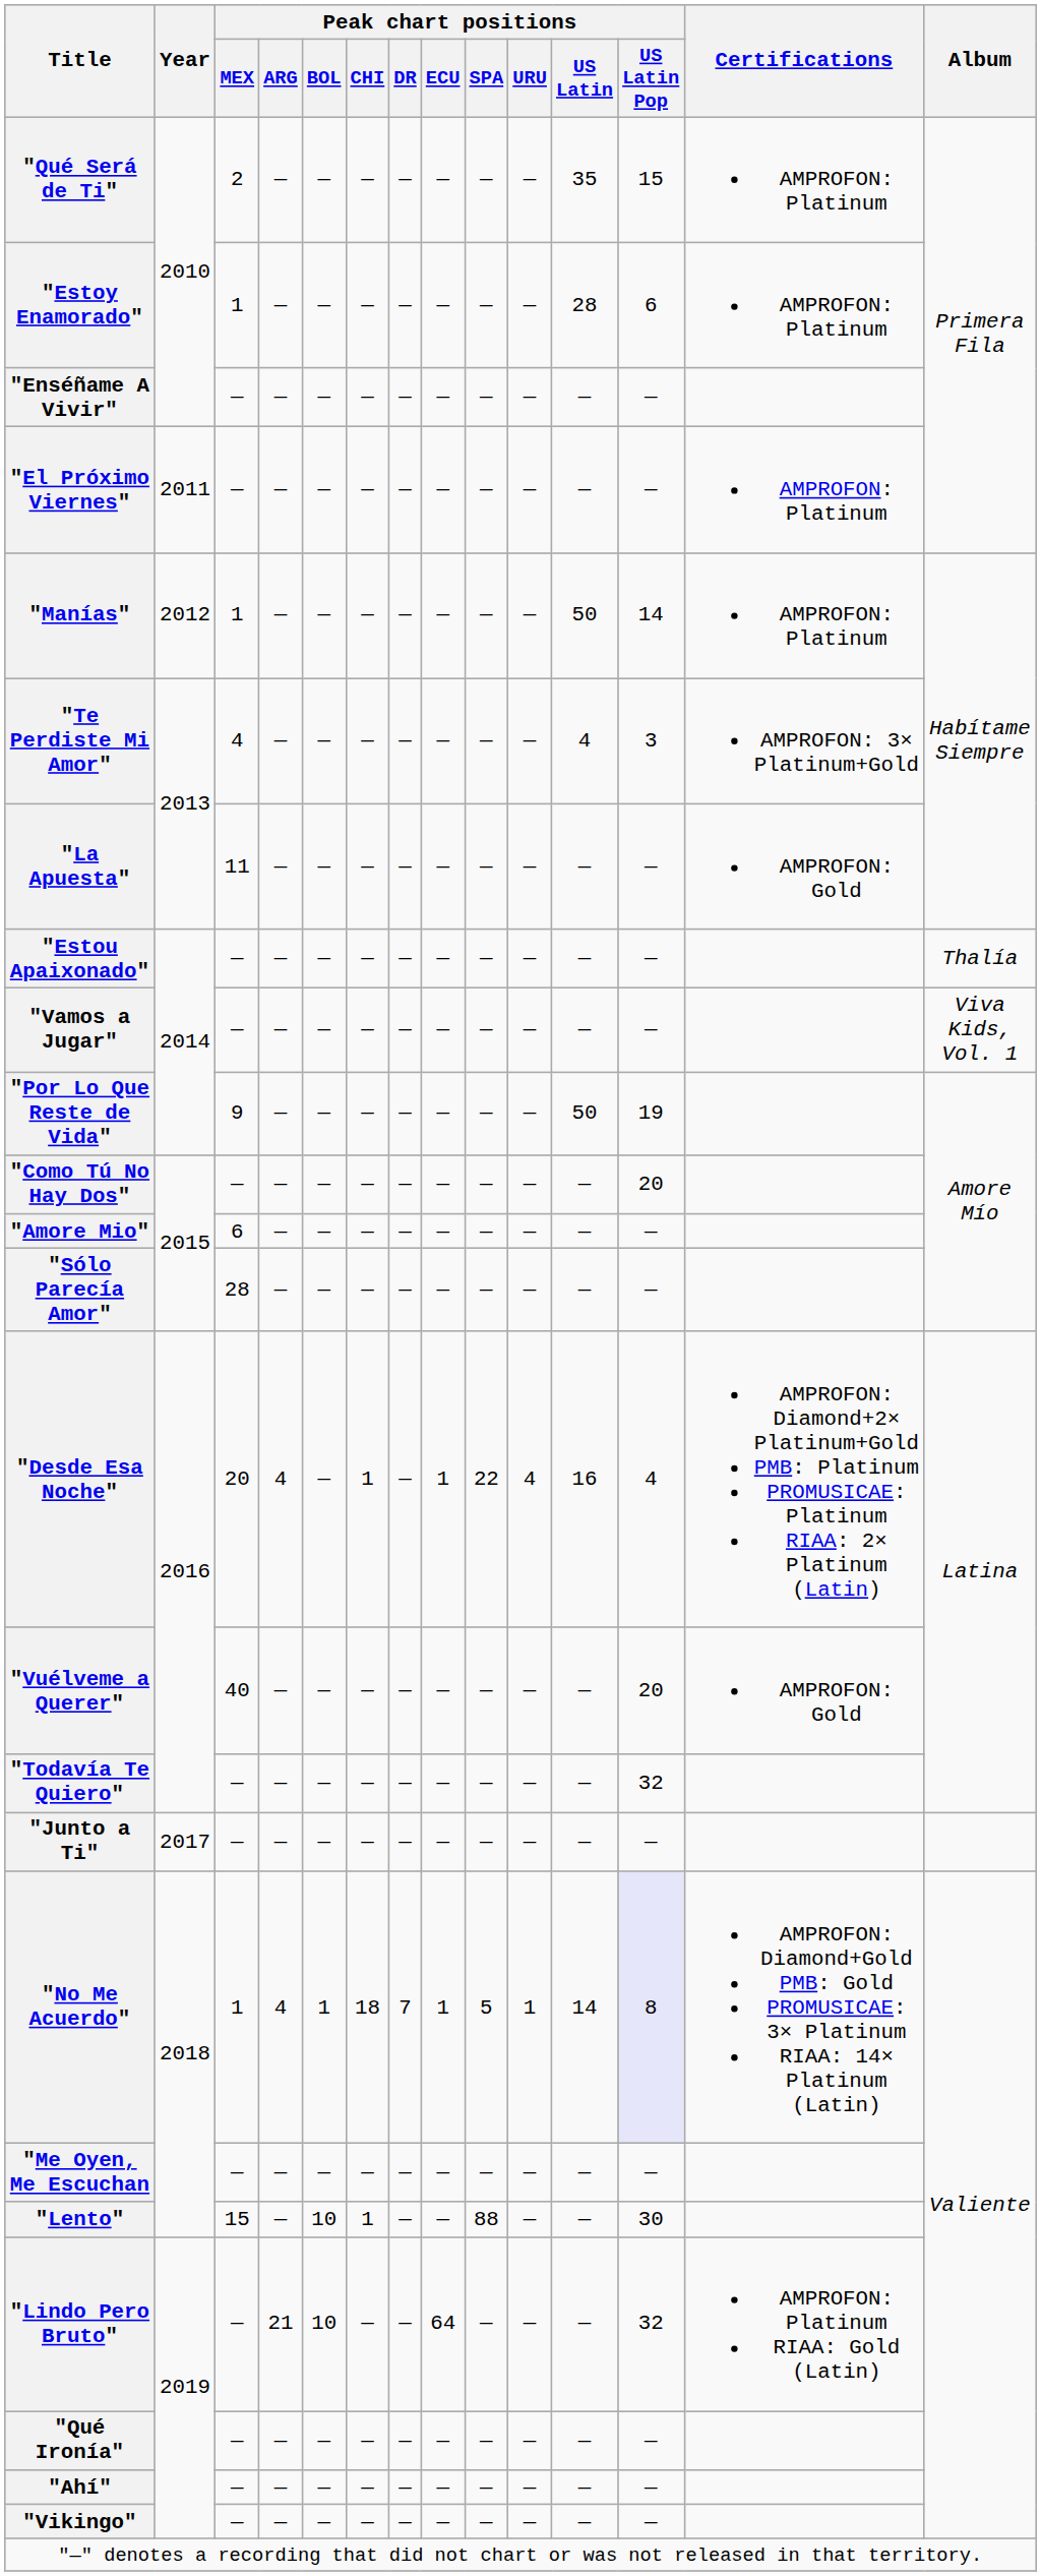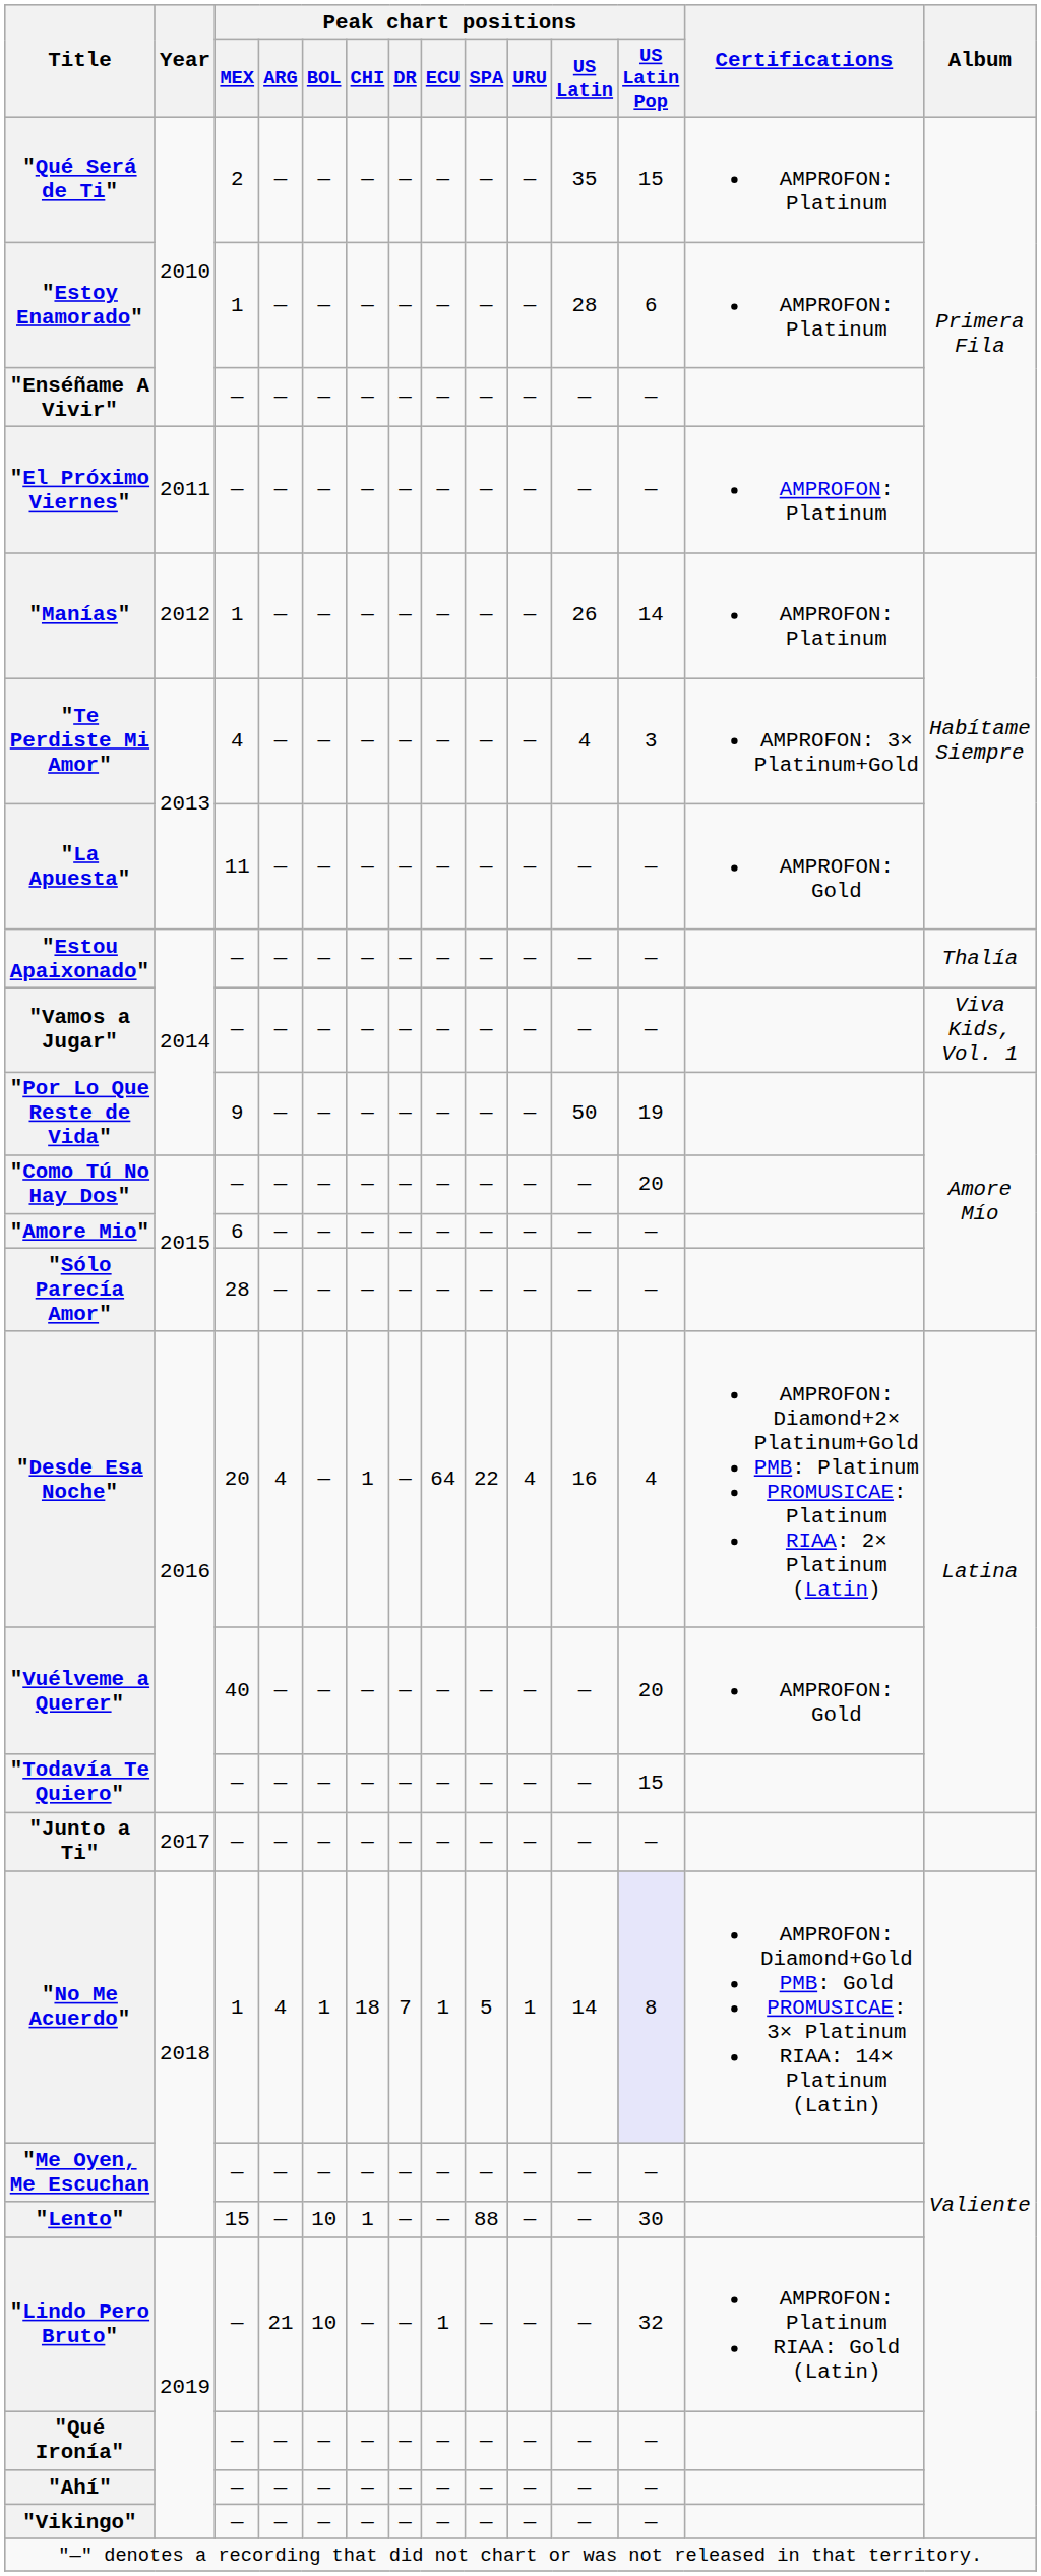 <table class="wikitable plainrowheaders" style="text-align:center;">
 <tr>
 <th scope="col" rowspan="2" style="width:16em;">Title</th>
 <th scope="col" rowspan="2" style="width:1em;">Year</th>
 <th colspan="10" scope="col">Peak chart positions</th>
 <th scope="col" rowspan="2" style="width:13.5em;"><a href='#'>Certifications</a></th>
 <th scope="col" rowspan="2">Album</th>
 </tr>
 <tr>
 <th scope="col" style="width:2.5em;font-size:90%;"><a href='#'>MEX</a><br></th>
 <th scope="col" style="width:2.5em;font-size:90%;"><a href='#'>ARG</a><br></th>
 <th scope="col" style="width:2.5em;font-size:90%;"><a href='#'>BOL</a><br></th>
 <th scope="col" style="width:2.5em;font-size:90%;"><a href='#'>CHI</a><br></th>
 <th scope="col" style="width:2.5em;font-size:90%;"><a href='#'>DR</a><br></th>
 <th scope="col" style="width:2.5em;font-size:90%;"><a href='#'>ECU</a><br></th>
 <th scope="col" style="width:2.5em;font-size:90%;"><a href='#'>SPA</a><br></th>
 <th scope="col" style="width:2.5em;font-size:90%;"><a href='#'>URU</a><br></th>
 <th scope="col" style="width:2.5em;font-size:90%;"><a href='#'>US<br>Latin</a><br></th>
 <th scope="col" style="width:2.5em;font-size:90%;"><a href='#'>US<br>Latin<br>Pop</a><br></th>
 </tr>
 <tr>
 <th scope="row">"<a href='#'>Qué Será de Ti</a>"</th>
 <td rowspan="3">2010</td>
 <td>2</td>
 <td>—</td>
 <td>—</td>
 <td>—</td>
 <td>—</td>
 <td>—</td>
 <td>—</td>
 <td>—</td>
 <td>35</td>
 <td>15</td>
 <td><br><ul><li>AMPROFON: Platinum</li></ul></td>
 <td rowspan="4"><em>Primera Fila</em></td>
 </tr>
 <tr>
 <th scope="row">"<a href='#'>Estoy Enamorado</a>"<br></th>
 <td>1</td>
 <td>—</td>
 <td>—</td>
 <td>—</td>
 <td>—</td>
 <td>—</td>
 <td>—</td>
 <td>—</td>
 <td>28</td>
 <td>6</td>
 <td><br><ul><li>AMPROFON: Platinum</li></ul></td>
 </tr>
 <tr>
 <th scope="row">"Enséñame A Vivir"</th>
 <td>—</td>
 <td>—</td>
 <td>—</td>
 <td>—</td>
 <td>—</td>
 <td>—</td>
 <td>—</td>
 <td>—</td>
 <td>—</td>
 <td>—</td>
 <td></td>
 </tr>
 <tr>
 <th scope="row">"<a href='#'>El Próximo Viernes</a>"</th>
 <td>2011</td>
 <td>—</td>
 <td>—</td>
 <td>—</td>
 <td>—</td>
 <td>—</td>
 <td>—</td>
 <td>—</td>
 <td>—</td>
 <td>—</td>
 <td>—</td>
 <td><br><ul><li><a href='#'>AMPROFON</a>: Platinum</li></ul></td>
 </tr>
 <tr>
 <th scope="row">"<a href='#'>Manías</a>"</th>
 <td>2012</td>
 <td>1</td>
 <td>—</td>
 <td>—</td>
 <td>—</td>
 <td>—</td>
 <td>—</td>
 <td>—</td>
 <td>—</td>
-<td>50</td>
+<td>26</td>
 <td>14</td>
 <td><br><ul><li>AMPROFON: Platinum</li></ul></td>
 <td rowspan="3"><em>Habítame Siempre</em></td>
 </tr>
 <tr>
 <th scope="row">"<a href='#'>Te Perdiste Mi Amor</a>"<br></th>
 <td rowspan="2">2013</td>
 <td>4</td>
 <td>—</td>
 <td>—</td>
 <td>—</td>
 <td>—</td>
 <td>—</td>
 <td>—</td>
 <td>—</td>
 <td>4</td>
 <td>3</td>
 <td><br><ul><li>AMPROFON: 3× Platinum+Gold</li></ul></td>
 </tr>
 <tr>
 <th scope="row">"<a href='#'>La Apuesta</a>"<br></th>
 <td>11</td>
 <td>—</td>
 <td>—</td>
 <td>—</td>
 <td>—</td>
 <td>—</td>
 <td>—</td>
 <td>—</td>
 <td>—</td>
 <td>—</td>
 <td><br><ul><li>AMPROFON: Gold</li></ul></td>
 </tr>
 <tr>
 <th scope="row">"<a href='#'>Estou Apaixonado</a>"<br></th>
 <td rowspan="3">2014</td>
 <td>—</td>
 <td>—</td>
 <td>—</td>
 <td>—</td>
 <td>—</td>
 <td>—</td>
 <td>—</td>
 <td>—</td>
 <td>—</td>
 <td>—</td>
 <td></td>
 <td><em>Thalía</em> </td>
 </tr>
 <tr>
 <th scope="row">"Vamos a Jugar"</th>
 <td>—</td>
 <td>—</td>
 <td>—</td>
 <td>—</td>
 <td>—</td>
 <td>—</td>
 <td>—</td>
 <td>—</td>
 <td>—</td>
 <td>—</td>
 <td></td>
 <td><em>Viva Kids, Vol. 1</em></td>
 </tr>
 <tr>
 <th scope="row">"<a href='#'>Por Lo Que Reste de Vida</a>"</th>
 <td>9</td>
 <td>—</td>
 <td>—</td>
 <td>—</td>
 <td>—</td>
 <td>—</td>
 <td>—</td>
 <td>—</td>
 <td>50</td>
 <td>19</td>
 <td></td>
 <td rowspan="4"><em>Amore Mío</em></td>
 </tr>
 <tr>
 <th scope="row">"<a href='#'>Como Tú No Hay Dos</a>"<br></th>
 <td rowspan="3">2015</td>
 <td>—</td>
 <td>—</td>
 <td>—</td>
 <td>—</td>
 <td>—</td>
 <td>—</td>
 <td>—</td>
 <td>—</td>
 <td>—</td>
 <td>20</td>
 <td></td>
 </tr>
 <tr>
 <th scope="row">"<a href='#'>Amore Mio</a>"</th>
 <td>6</td>
 <td>—</td>
 <td>—</td>
 <td>—</td>
 <td>—</td>
 <td>—</td>
 <td>—</td>
 <td>—</td>
 <td>—</td>
 <td>—</td>
 <td></td>
 </tr>
 <tr>
 <th scope="row">"<a href='#'>Sólo Parecía Amor</a>"</th>
 <td>28</td>
 <td>—</td>
 <td>—</td>
 <td>—</td>
 <td>—</td>
 <td>—</td>
 <td>—</td>
 <td>—</td>
 <td>—</td>
 <td>—</td>
 <td></td>
 </tr>
 <tr>
 <th scope="row">"<a href='#'>Desde Esa Noche</a>"<br></th>
 <td rowspan="3">2016</td>
 <td>20</td>
 <td>4</td>
 <td>—</td>
 <td>1</td>
 <td>—</td>
-<td>1</td>
+<td>64</td>
 <td>22</td>
 <td>4</td>
 <td>16</td>
 <td>4</td>
 <td><br><ul><li>AMPROFON: Diamond+2× Platinum+Gold</li><li><a href='#'>PMB</a>: Platinum</li><li><a href='#'>PROMUSICAE</a>: Platinum</li><li><a href='#'>RIAA</a>: 2× Platinum <span>(<a href='#'>Latin</a>)</span></li></ul></td>
 <td rowspan="3"><em>Latina</em></td>
 </tr>
 <tr>
 <th scope="row">"<a href='#'>Vuélveme a Querer</a>"</th>
 <td>40</td>
 <td>—</td>
 <td>—</td>
 <td>—</td>
 <td>—</td>
 <td>—</td>
 <td>—</td>
 <td>—</td>
 <td>—</td>
 <td>20</td>
 <td><br><ul><li>AMPROFON: Gold</li></ul></td>
 </tr>
 <tr>
 <th scope="row">"<a href='#'>Todavía Te Quiero</a>"<br></th>
 <td>—</td>
 <td>—</td>
 <td>—</td>
 <td>—</td>
 <td>—</td>
 <td>—</td>
 <td>—</td>
 <td>—</td>
 <td>—</td>
-<td>32</td>
+<td>15</td>
 <td></td>
 </tr>
 <tr>
 <th scope="row">"Junto a Ti"<br></th>
 <td>2017</td>
 <td>—</td>
 <td>—</td>
 <td>—</td>
 <td>—</td>
 <td>—</td>
 <td>—</td>
 <td>—</td>
 <td>—</td>
 <td>—</td>
 <td>—</td>
 <td></td>
 <td></td>
 </tr>
 <tr>
 <th scope="row">"<a href='#'>No Me Acuerdo</a>"<br></th>
 <td rowspan="3">2018</td>
 <td>1</td>
 <td>4</td>
 <td>1</td>
 <td>18</td>
 <td>7</td>
 <td>1</td>
 <td>5</td>
 <td>1</td>
 <td>14</td>
 <td style="background: lavender;">8</td>
 <td><br><ul><li>AMPROFON: Diamond+Gold</li><li><a href='#'>PMB</a>: Gold</li><li><a href='#'>PROMUSICAE</a>: 3× Platinum</li><li>RIAA: 14× Platinum <span>(Latin)</span></li></ul></td>
 <td rowspan="7"><em>Valiente</em></td>
 </tr>
 <tr>
 <th scope="row">"<a href='#'>Me Oyen, Me Escuchan</a></th>
 <td>—</td>
 <td>—</td>
 <td>—</td>
 <td>—</td>
 <td>—</td>
 <td>—</td>
 <td>—</td>
 <td>—</td>
 <td>—</td>
 <td>—</td>
 <td></td>
 </tr>
 <tr>
 <th scope="row">"<a href='#'>Lento</a>"<br></th>
 <td>15</td>
 <td>—</td>
 <td>10</td>
 <td>1</td>
 <td>—</td>
 <td>—</td>
 <td>88</td>
 <td>—</td>
 <td>—</td>
 <td>30</td>
 <td></td>
 </tr>
 <tr>
 <th scope="row">"<a href='#'>Lindo Pero Bruto</a>"<br></th>
 <td rowspan="4">2019</td>
 <td>—</td>
 <td>21</td>
 <td>10</td>
 <td>—</td>
 <td>—</td>
-<td>64</td>
+<td>1</td>
 <td>—</td>
 <td>—</td>
 <td>—</td>
 <td>32</td>
 <td><br><ul><li>AMPROFON: Platinum</li><li>RIAA: Gold <span>(Latin)</span></li></ul></td>
 </tr>
 <tr>
 <th scope="row">"Qué Ironía"<br></th>
 <td>—</td>
 <td>—</td>
 <td>—</td>
 <td>—</td>
 <td>—</td>
 <td>—</td>
 <td>—</td>
 <td>—</td>
 <td>—</td>
 <td>—</td>
 <td></td>
 </tr>
 <tr>
 <th scope="row">"Ahí"<br></th>
 <td>—</td>
 <td>—</td>
 <td>—</td>
 <td>—</td>
 <td>—</td>
 <td>—</td>
 <td>—</td>
 <td>—</td>
 <td>—</td>
 <td>—</td>
 </tr>
 <tr>
 <th scope="row">"Vikingo"</th>
 <td>—</td>
 <td>—</td>
 <td>—</td>
 <td>—</td>
 <td>—</td>
 <td>—</td>
 <td>—</td>
 <td>—</td>
 <td>—</td>
 <td>—</td>
 <td></td>
 </tr>
 <tr>
 <td colspan="15" style="font-size:90%">"—" denotes a recording that did not chart or was not released in that territory.</td>
 </tr>
 </table>
